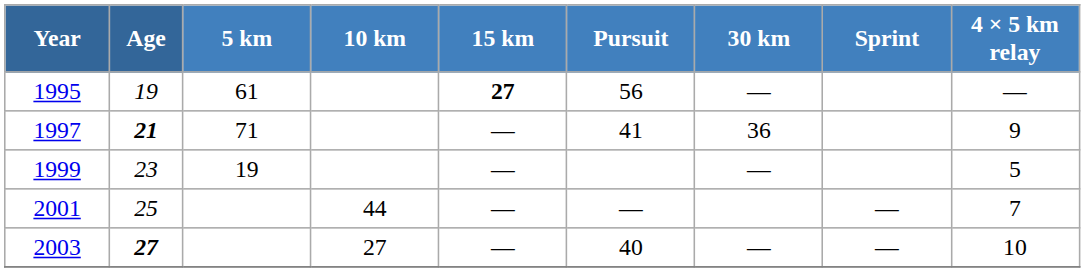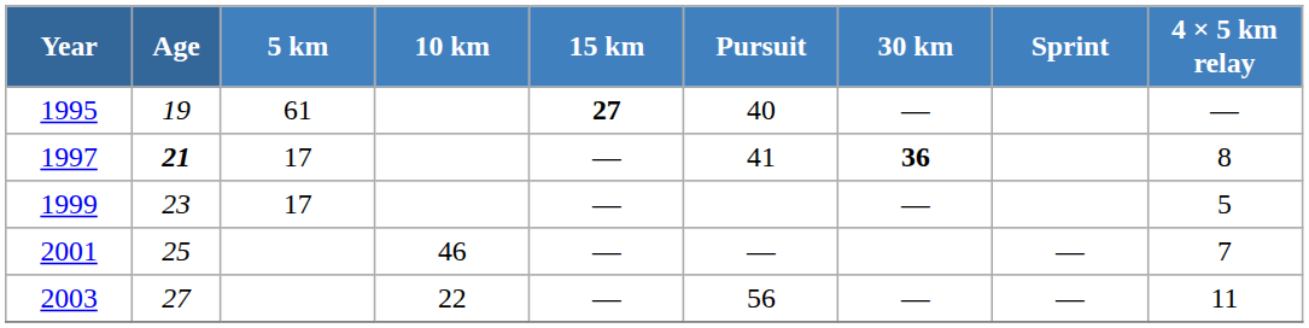 <table class="wikitable" style="font-size:95%; text-align:center; border:grey solid 1px; border-collapse:collapse; background:#ffffff;">
 <tr>
 <th style="background-color:#369; color:white; width:60px;"> Year </th>
 <th style="background-color:#369; color:white; width:40px;"> Age </th>
 <th style="background-color:#4180be; color:white; width:75px;"> 5 km </th>
 <th style="background-color:#4180be; color:white; width:75px;"> 10 km </th>
 <th style="background-color:#4180be; color:white; width:75px;"> 15 km </th>
 <th style="background-color:#4180be; color:white; width:75px;"> Pursuit </th>
 <th style="background-color:#4180be; color:white; width:75px;"> 30 km </th>
 <th style="background-color:#4180be; color:white; width:75px;"> Sprint </th>
 <th style="background-color:#4180be; color:white; width:75px;"> 4 × 5 km <br> relay </th>
 </tr>
 <tr>
 <td><a href='#'>1995</a></td>
 <td><em>19</em></td>
 <td>61</td>
 <td></td>
 <td><strong>27</strong></td>
-<td>56</td>
+<td>40</td>
 <td>—</td>
 <td></td>
 <td>—</td>
 </tr>
 <tr>
 <td><a href='#'>1997</a></td>
 <td><strong><em>21</em></strong></td>
-<td>71</td>
+<td>17</td>
 <td></td>
 <td>—</td>
 <td>41</td>
-<td>36</td>
+<td><strong>36</strong></td>
 <td></td>
-<td>9</td>
+<td>8</td>
 </tr>
 <tr>
 <td><a href='#'>1999</a></td>
 <td><em>23</em></td>
-<td>19</td>
+<td>17</td>
 <td></td>
 <td>—</td>
 <td></td>
 <td>—</td>
 <td></td>
 <td>5</td>
 </tr>
 <tr>
 <td><a href='#'>2001</a></td>
 <td><em>25</em></td>
 <td></td>
-<td>44</td>
+<td>46</td>
 <td>—</td>
 <td>—</td>
 <td></td>
 <td>—</td>
 <td>7</td>
 </tr>
 <tr>
 <td><a href='#'>2003</a></td>
-<td><strong><em>27</em></strong></td>
+<td><em>27</em></td>
 <td></td>
-<td>27</td>
+<td>22</td>
 <td>—</td>
-<td>40</td>
+<td>56</td>
 <td>—</td>
 <td>—</td>
-<td>10</td>
+<td>11</td>
 </tr>
 <tr>
 </tr>
 </table>
